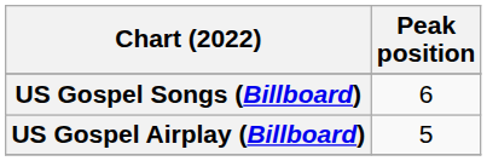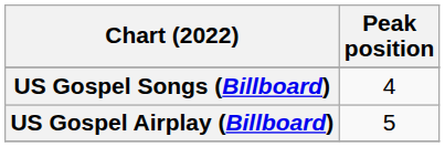 <table class="wikitable plainrowheaders" style="text-align:center">
 <tr>
 <th scope="col">Chart (2022)</th>
 <th scope="col">Peak<br>position</th>
 </tr>
 <tr>
 </tr>
 <tr>
 <th scope="row">US Gospel Songs (<a href='#'><em>Billboard</em></a>)</th>
-<td>6</td>
+<td>4</td>
 </tr>
 <tr>
 <th scope="row">US Gospel Airplay (<a href='#'><em>Billboard</em></a>)</th>
 <td>5</td>
 </tr>
 <tr>
 </tr>
 </table>
